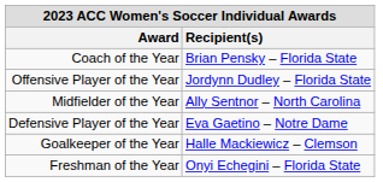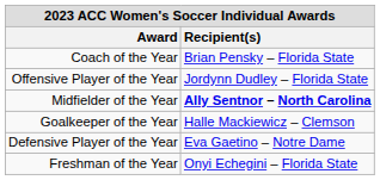 <table class="wikitable" style="white-space:nowrap; font-size:90%;">
 <tr>
 <td colspan="2" style="text-align:center; background:#ddd;"><strong>2023 ACC Women's Soccer Individual Awards</strong></td>
 </tr>
 <tr>
 <th style="text-align:right;">Award</th>
 <th style="text-align:left;">Recipient(s)</th>
 </tr>
 <tr>
 <td style="text-align:right;">Coach of the Year</td>
 <td style="text-align:left;"><a href='#'>Brian Pensky</a> – <a href='#'>Florida State</a></td>
 </tr>
 <tr>
 <td style="text-align:right;">Offensive Player of the Year</td>
 <td style="text-align:left;"><a href='#'>Jordynn Dudley</a> – <a href='#'>Florida State</a></td>
 </tr>
 <tr>
 <td style="text-align:right;">Midfielder of the Year</td>
-<td style="text-align:left;"><a href='#'>Ally Sentnor</a> – <a href='#'>North Carolina</a></td>
+<td style="text-align:left;"><strong><a href='#'>Ally Sentnor</a> – <a href='#'>North Carolina</a></strong></td>
+</tr>
+<tr>
+<td style="text-align:right;">Goalkeeper of the Year</td>
+<td style="text-align:left;"><a href='#'>Halle Mackiewicz</a> – <a href='#'>Clemson</a></td>
 </tr>
 <tr>
 <td style="text-align:right;">Defensive Player of the Year</td>
 <td style="text-align:left;"><a href='#'>Eva Gaetino</a> – <a href='#'>Notre Dame</a></td>
 </tr>
 <tr>
-<td style="text-align:right;">Goalkeeper of the Year</td>
-<td style="text-align:left;"><a href='#'>Halle Mackiewicz</a> – <a href='#'>Clemson</a></td>
-</tr>
-<tr>
 <td style="text-align:right;">Freshman of the Year</td>
 <td style="text-align:left;"><a href='#'>Onyi Echegini</a> – <a href='#'>Florida State</a></td>
 </tr>
 </table>
